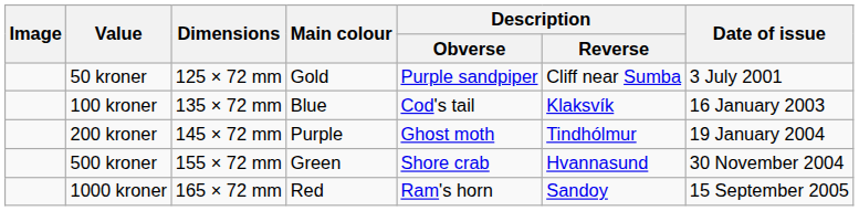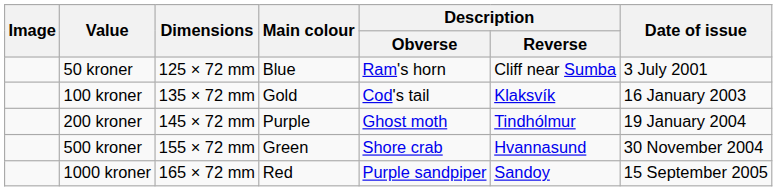 <table class="wikitable" style="font-size:90%; border-width:1px;">
 <tr>
 <th rowspan=2>Image</th>
 <th rowspan=2>Value</th>
 <th rowspan=2>Dimensions</th>
 <th rowspan=2>Main colour</th>
 <th colspan=2>Description</th>
 <th rowspan="2">Date of issue</th>
 </tr>
 <tr>
 <th>Obverse</th>
 <th>Reverse</th>
 </tr>
 <tr>
 <td></td>
 <td>50 kroner</td>
 <td>125 × 72 mm</td>
-<td>Gold</td>
-<td><a href='#'>Purple sandpiper</a></td>
+<td>Blue</td>
+<td><a href='#'>Ram</a>'s horn</td>
 <td>Cliff near <a href='#'>Sumba</a></td>
 <td>3 July 2001</td>
 </tr>
 <tr>
 <td></td>
 <td>100 kroner</td>
 <td>135 × 72 mm</td>
-<td>Blue</td>
+<td>Gold</td>
 <td><a href='#'>Cod</a>'s tail</td>
 <td><a href='#'>Klaksvík</a></td>
 <td>16 January 2003</td>
 </tr>
 <tr>
 <td></td>
 <td>200 kroner</td>
 <td>145 × 72 mm</td>
 <td>Purple</td>
 <td><a href='#'>Ghost moth</a></td>
 <td><a href='#'>Tindhólmur</a></td>
 <td>19 January 2004</td>
 </tr>
 <tr>
 <td></td>
 <td>500 kroner</td>
 <td>155 × 72 mm</td>
 <td>Green</td>
 <td><a href='#'>Shore crab</a></td>
 <td><a href='#'>Hvannasund</a></td>
 <td>30 November 2004</td>
 </tr>
 <tr>
 <td></td>
 <td>1000 kroner</td>
 <td>165 × 72 mm</td>
 <td>Red</td>
-<td><a href='#'>Ram</a>'s horn</td>
+<td><a href='#'>Purple sandpiper</a></td>
 <td><a href='#'>Sandoy</a></td>
 <td>15 September 2005</td>
 </tr>
 </table>
